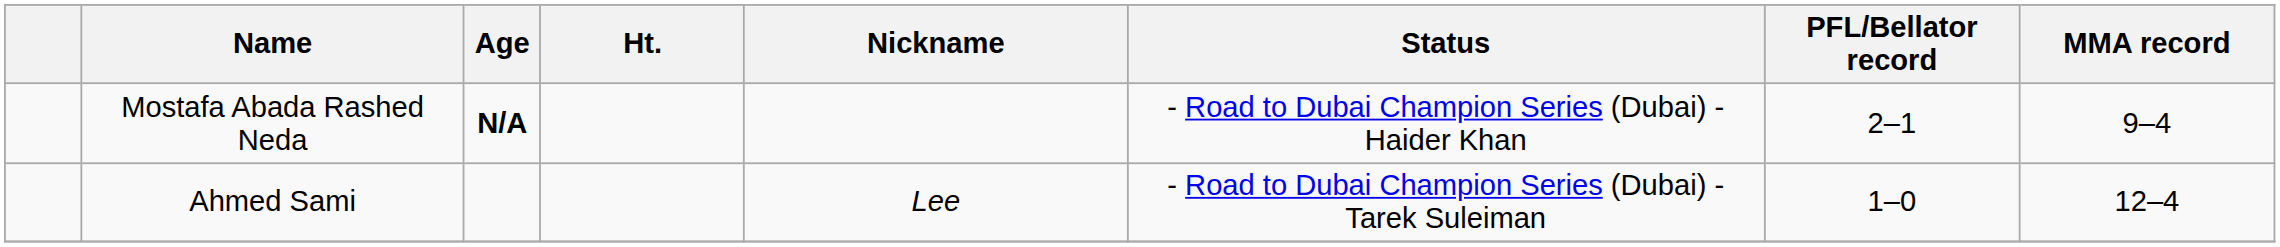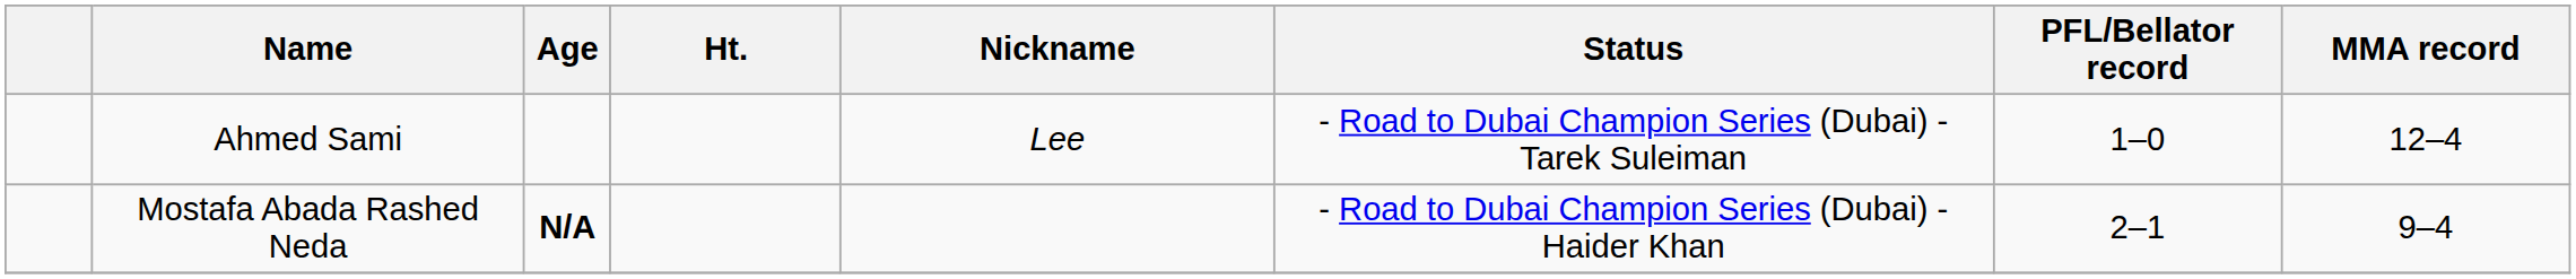 <table class="wikitable sortable" style="text-align:center;">
 <tr>
 <th width=3%></th>
 <th width=15%>Name</th>
 <th width=3%>Age</th>
 <th width=8%>Ht.</th>
 <th width="15%">Nickname</th>
 <th width=25%>Status</th>
 <th width="10%">PFL/Bellator record</th>
 <th width=10%>MMA record</th>
 </tr>
 <tr>
 <td></td>
+<td>Ahmed Sami</td>
+<td></td>
+<td></td>
+<td><em>Lee</em></td>
+<td> - <a href='#'>Road to Dubai Champion Series</a> (Dubai) - Tarek Suleiman</td>
+<td>1–0</td>
+<td>12–4</td>
+</tr>
+<tr>
+<td></td>
 <td>Mostafa Abada Rashed Neda</td>
 <td><strong>N/A</strong></td>
 <td></td>
 <td></td>
 <td> - <a href='#'>Road to Dubai Champion Series</a> (Dubai) - Haider Khan</td>
 <td>2–1</td>
 <td>9–4</td>
 </tr>
 <tr>
-<td></td>
-<td>Ahmed Sami</td>
-<td></td>
-<td></td>
-<td><em>Lee</em></td>
-<td> - <a href='#'>Road to Dubai Champion Series</a> (Dubai) - Tarek Suleiman</td>
-<td>1–0</td>
-<td>12–4</td>
-</tr>
-<tr>
 </tr>
 </table>
